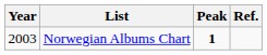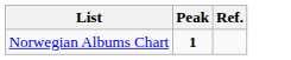 <table class="wikitable">
 <tr>
-<th>Year</th>
 <th>List</th>
 <th>Peak</th>
 <th>Ref.</th>
 </tr>
 <tr>
-<td rowspan="1">2003</td>
 <td><a href='#'>Norwegian Albums Chart</a></td>
 <td align="center"><strong>1</strong></td>
 <td></td>
 </tr>
 </table>
